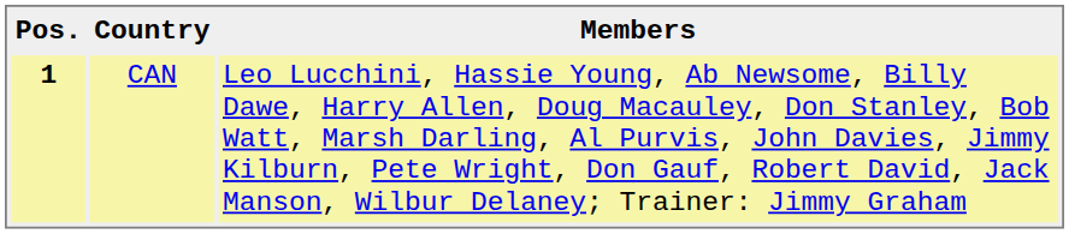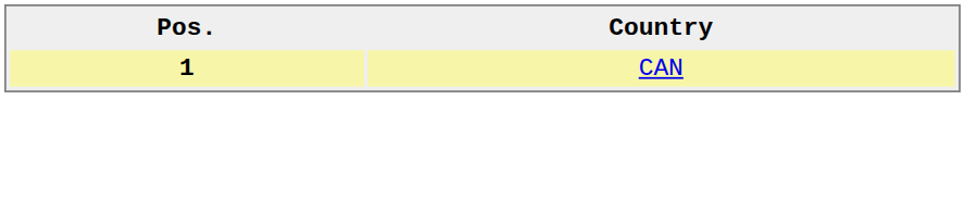 <table style="border-style:solid; border-width:1px; border-color:#808080; background-color:#EFEFEF;" cellspacing="2" cellpadding="2" width="500">
 <tr bgcolor="#EFEFEF">
 <th>Pos.</th>
 <th>Country</th>
-<th>Members</th>
 </tr>
 <tr align="center" valign="top" bgcolor="#F7F6A8">
 <th>1</th>
 <td><a href='#'>CAN</a></td>
-<td align="left"><a href='#'>Leo Lucchini</a>, <a href='#'>Hassie Young</a>, <a href='#'>Ab Newsome</a>, <a href='#'>Billy Dawe</a>, <a href='#'>Harry Allen</a>, <a href='#'>Doug Macauley</a>, <a href='#'>Don Stanley</a>, <a href='#'>Bob Watt</a>, <a href='#'>Marsh Darling</a>, <a href='#'>Al Purvis</a>, <a href='#'>John Davies</a>, <a href='#'>Jimmy Kilburn</a>, <a href='#'>Pete Wright</a>, <a href='#'>Don Gauf</a>, <a href='#'>Robert David</a>, <a href='#'>Jack Manson</a>, <a href='#'>Wilbur Delaney</a>; Trainer: <a href='#'>Jimmy Graham</a></td>
 </tr>
 </table>
